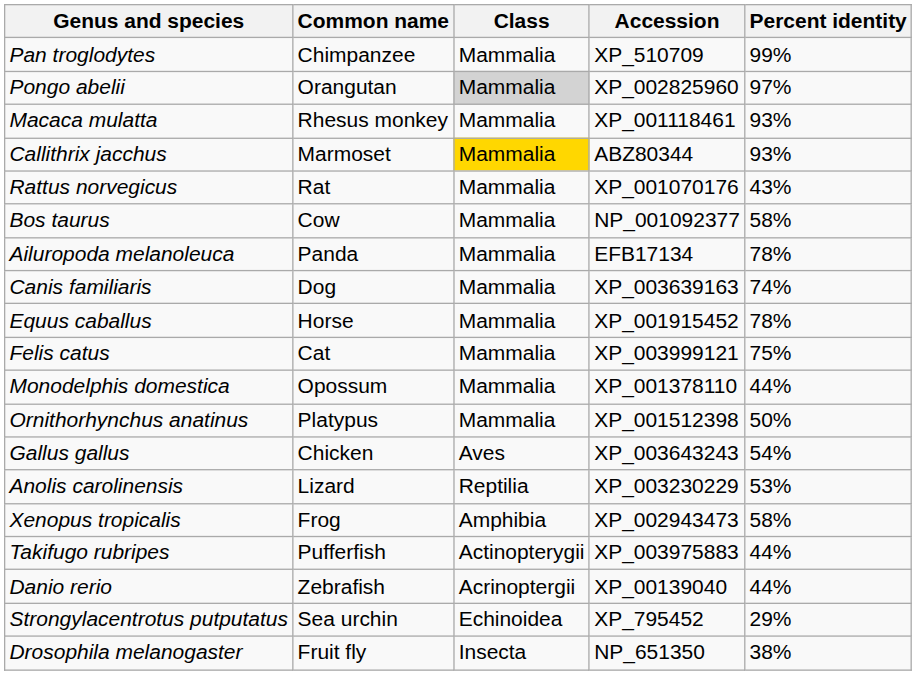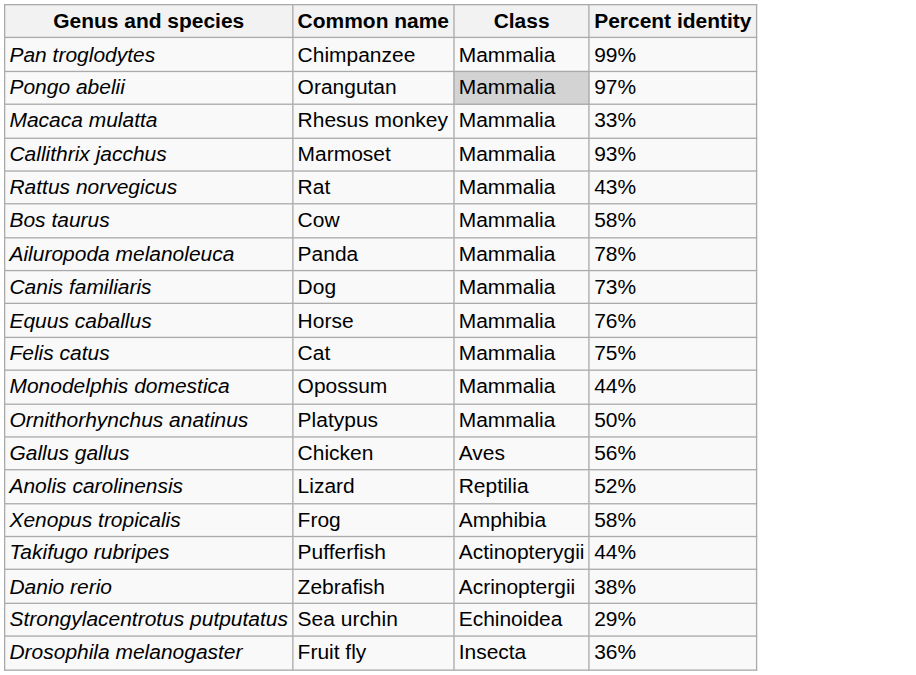 <table class="wikitable">
 <tr>
 <th>Genus and species</th>
 <th>Common name</th>
 <th>Class</th>
-<th>Accession</th>
 <th>Percent identity</th>
 </tr>
 <tr>
 <td><em>Pan troglodytes</em></td>
 <td>Chimpanzee</td>
 <td>Mammalia</td>
-<td>XP_510709</td>
 <td>99%</td>
 </tr>
 <tr>
 <td><em>Pongo abelii</em></td>
 <td>Orangutan</td>
 <td style="background: lightgrey;">Mammalia</td>
-<td>XP_002825960</td>
 <td>97%</td>
 </tr>
 <tr>
 <td><em>Macaca mulatta</em></td>
 <td>Rhesus monkey</td>
 <td>Mammalia</td>
-<td>XP_001118461</td>
-<td>93%</td>
+<td>33%</td>
 </tr>
 <tr>
 <td><em>Callithrix jacchus</em></td>
 <td>Marmoset</td>
-<td style="background: gold;">Mammalia</td>
-<td>ABZ80344</td>
+<td>Mammalia</td>
 <td>93%</td>
 </tr>
 <tr>
 <td><em>Rattus norvegicus</em></td>
 <td>Rat</td>
 <td>Mammalia</td>
-<td>XP_001070176</td>
 <td>43%</td>
 </tr>
 <tr>
 <td><em>Bos taurus</em></td>
 <td>Cow</td>
 <td>Mammalia</td>
-<td>NP_001092377</td>
 <td>58%</td>
 </tr>
 <tr>
 <td><em>Ailuropoda melanoleuca</em></td>
 <td>Panda</td>
 <td>Mammalia</td>
-<td>EFB17134</td>
 <td>78%</td>
 </tr>
 <tr>
 <td><em>Canis familiaris</em></td>
 <td>Dog</td>
 <td>Mammalia</td>
-<td>XP_003639163</td>
-<td>74%</td>
+<td>73%</td>
 </tr>
 <tr>
 <td><em>Equus caballus</em></td>
 <td>Horse</td>
 <td>Mammalia</td>
-<td>XP_001915452</td>
-<td>78%</td>
+<td>76%</td>
 </tr>
 <tr>
 <td><em>Felis catus</em></td>
 <td>Cat</td>
 <td>Mammalia</td>
-<td>XP_003999121</td>
 <td>75%</td>
 </tr>
 <tr>
 <td><em>Monodelphis domestica</em></td>
 <td>Opossum</td>
 <td>Mammalia</td>
-<td>XP_001378110</td>
 <td>44%</td>
 </tr>
 <tr>
 <td><em>Ornithorhynchus anatinus</em></td>
 <td>Platypus</td>
 <td>Mammalia</td>
-<td>XP_001512398</td>
 <td>50%</td>
 </tr>
 <tr>
 <td><em>Gallus gallus</em></td>
 <td>Chicken</td>
 <td>Aves</td>
-<td>XP_003643243</td>
-<td>54%</td>
+<td>56%</td>
 </tr>
 <tr>
 <td><em>Anolis carolinensis</em></td>
 <td>Lizard</td>
 <td>Reptilia</td>
-<td>XP_003230229</td>
-<td>53%</td>
+<td>52%</td>
 </tr>
 <tr>
 <td><em>Xenopus tropicalis</em></td>
 <td>Frog</td>
 <td>Amphibia</td>
-<td>XP_002943473</td>
 <td>58%</td>
 </tr>
 <tr>
 <td><em>Takifugo rubripes</em></td>
 <td>Pufferfish</td>
 <td>Actinopterygii</td>
-<td>XP_003975883</td>
 <td>44%</td>
 </tr>
 <tr>
 <td><em>Danio rerio</em></td>
 <td>Zebrafish</td>
 <td>Acrinoptergii</td>
-<td>XP_00139040</td>
-<td>44%</td>
+<td>38%</td>
 </tr>
 <tr>
 <td><em>Strongylacentrotus putputatus</em></td>
 <td>Sea urchin</td>
 <td>Echinoidea</td>
-<td>XP_795452</td>
 <td>29%</td>
 </tr>
 <tr>
 <td><em>Drosophila melanogaster</em></td>
 <td>Fruit fly</td>
 <td>Insecta</td>
-<td>NP_651350</td>
-<td>38%</td>
+<td>36%</td>
 </tr>
 </table>
